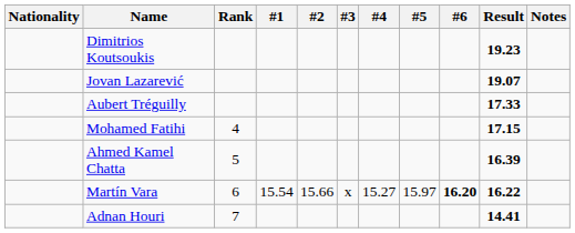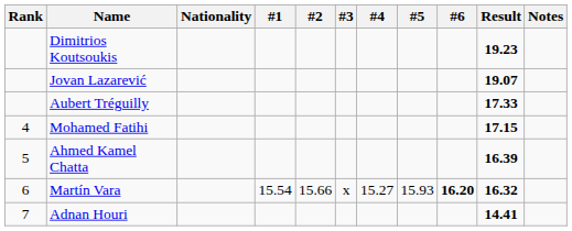 <table class="wikitable sortable" style="text-align:center">
 <tr>
+<th>Rank</th>
+<th>Name</th>
 <th>Nationality</th>
-<th>Name</th>
-<th>Rank</th>
 <th>#1</th>
 <th>#2</th>
 <th>#3</th>
 <th>#4</th>
 <th>#5</th>
 <th>#6</th>
 <th>Result</th>
 <th>Notes</th>
 </tr>
 <tr>
+<td></td>
+<td align=left><a href='#'>Dimitrios Koutsoukis</a></td>
 <td align=left></td>
-<td align=left><a href='#'>Dimitrios Koutsoukis</a></td>
-<td></td>
 <td></td>
 <td></td>
 <td></td>
 <td></td>
 <td></td>
 <td></td>
 <td><strong>19.23</strong></td>
 <td></td>
 </tr>
 <tr>
+<td></td>
+<td align=left><a href='#'>Jovan Lazarević</a></td>
 <td align=left></td>
-<td align=left><a href='#'>Jovan Lazarević</a></td>
-<td></td>
 <td></td>
 <td></td>
 <td></td>
 <td></td>
 <td></td>
 <td></td>
 <td><strong>19.07</strong></td>
 <td></td>
 </tr>
 <tr>
+<td></td>
+<td align=left><a href='#'>Aubert Tréguilly</a></td>
 <td align=left></td>
-<td align=left><a href='#'>Aubert Tréguilly</a></td>
-<td></td>
 <td></td>
 <td></td>
 <td></td>
 <td></td>
 <td></td>
 <td></td>
 <td><strong>17.33</strong></td>
 <td></td>
 </tr>
 <tr>
+<td>4</td>
+<td align=left><a href='#'>Mohamed Fatihi</a></td>
 <td align=left></td>
-<td align=left><a href='#'>Mohamed Fatihi</a></td>
-<td>4</td>
 <td></td>
 <td></td>
 <td></td>
 <td></td>
 <td></td>
 <td></td>
 <td><strong>17.15</strong></td>
 <td></td>
 </tr>
 <tr>
+<td>5</td>
+<td align=left><a href='#'>Ahmed Kamel Chatta</a></td>
 <td align=left></td>
-<td align=left><a href='#'>Ahmed Kamel Chatta</a></td>
-<td>5</td>
 <td></td>
 <td></td>
 <td></td>
 <td></td>
 <td></td>
 <td></td>
 <td><strong>16.39</strong></td>
 <td></td>
 </tr>
 <tr>
+<td>6</td>
+<td align=left><a href='#'>Martín Vara</a></td>
 <td align=left></td>
-<td align=left><a href='#'>Martín Vara</a></td>
-<td>6</td>
 <td>15.54</td>
 <td>15.66</td>
 <td>x</td>
 <td>15.27</td>
-<td>15.97</td>
+<td>15.93</td>
 <td><strong>16.20</strong></td>
-<td><strong>16.22</strong></td>
+<td><strong>16.32</strong></td>
 <td></td>
 </tr>
 <tr>
+<td>7</td>
+<td align=left><a href='#'>Adnan Houri</a></td>
 <td align=left></td>
-<td align=left><a href='#'>Adnan Houri</a></td>
-<td>7</td>
 <td></td>
 <td></td>
 <td></td>
 <td></td>
 <td></td>
 <td></td>
 <td><strong>14.41</strong></td>
 <td></td>
 </tr>
 </table>
